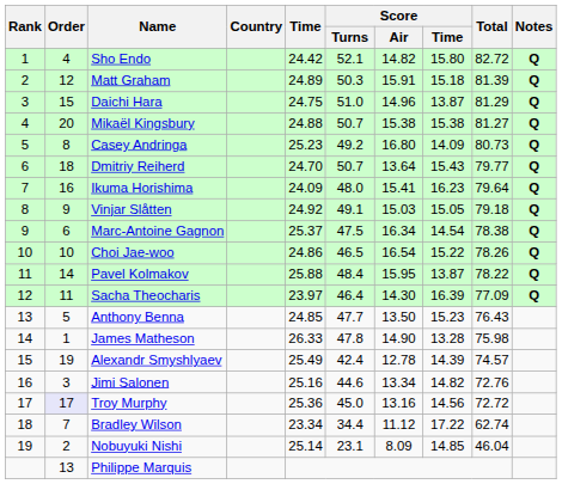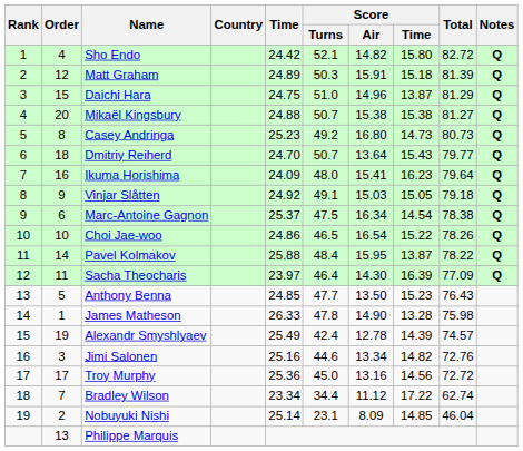 <table class="wikitable sortable" style="text-align:center">
 <tr>
 <th rowspan=2>Rank</th>
 <th rowspan=2>Order</th>
 <th rowspan=2>Name</th>
 <th rowspan=2>Country</th>
 <th rowspan=2>Time</th>
 <th colspan=3>Score</th>
 <th rowspan=2>Total</th>
 <th rowspan=2>Notes</th>
 </tr>
 <tr>
 <th width=50>Turns</th>
 <th width=50>Air</th>
 <th width=50>Time</th>
 </tr>
 <tr bgcolor=#ccffcc>
 <td>1</td>
 <td>4</td>
 <td align=left><a href='#'>Sho Endo</a></td>
 <td align=left></td>
 <td>24.42</td>
 <td>52.1</td>
 <td>14.82</td>
 <td>15.80</td>
 <td>82.72</td>
 <td><strong>Q</strong></td>
 </tr>
 <tr bgcolor=#ccffcc>
 <td>2</td>
 <td>12</td>
 <td align=left><a href='#'>Matt Graham</a></td>
 <td align=left></td>
 <td>24.89</td>
 <td>50.3</td>
 <td>15.91</td>
 <td>15.18</td>
 <td>81.39</td>
 <td><strong>Q</strong></td>
 </tr>
 <tr bgcolor=#ccffcc>
 <td>3</td>
 <td>15</td>
 <td align=left><a href='#'>Daichi Hara</a></td>
 <td align=left></td>
 <td>24.75</td>
 <td>51.0</td>
 <td>14.96</td>
 <td>13.87</td>
 <td>81.29</td>
 <td><strong>Q</strong></td>
 </tr>
 <tr bgcolor=#ccffcc>
 <td>4</td>
 <td>20</td>
 <td align=left><a href='#'>Mikaël Kingsbury</a></td>
 <td align=left></td>
 <td>24.88</td>
 <td>50.7</td>
 <td>15.38</td>
 <td>15.38</td>
 <td>81.27</td>
 <td><strong>Q</strong></td>
 </tr>
 <tr bgcolor=#ccffcc>
 <td>5</td>
 <td>8</td>
 <td align=left><a href='#'>Casey Andringa</a></td>
 <td align=left></td>
 <td>25.23</td>
 <td>49.2</td>
 <td>16.80</td>
-<td>14.09</td>
+<td>14.73</td>
 <td>80.73</td>
 <td><strong>Q</strong></td>
 </tr>
 <tr bgcolor=#ccffcc>
 <td>6</td>
 <td>18</td>
 <td align=left><a href='#'>Dmitriy Reiherd</a></td>
 <td align=left></td>
 <td>24.70</td>
 <td>50.7</td>
 <td>13.64</td>
 <td>15.43</td>
 <td>79.77</td>
 <td><strong>Q</strong></td>
 </tr>
 <tr bgcolor=#ccffcc>
 <td>7</td>
 <td>16</td>
 <td align=left><a href='#'>Ikuma Horishima</a></td>
 <td align=left></td>
 <td>24.09</td>
 <td>48.0</td>
 <td>15.41</td>
 <td>16.23</td>
 <td>79.64</td>
 <td><strong>Q</strong></td>
 </tr>
 <tr bgcolor=#ccffcc>
 <td>8</td>
 <td>9</td>
 <td align=left><a href='#'>Vinjar Slåtten</a></td>
 <td align=left></td>
 <td>24.92</td>
 <td>49.1</td>
 <td>15.03</td>
 <td>15.05</td>
 <td>79.18</td>
 <td><strong>Q</strong></td>
 </tr>
 <tr bgcolor=#ccffcc>
 <td>9</td>
 <td>6</td>
 <td align=left><a href='#'>Marc-Antoine Gagnon</a></td>
 <td align=left></td>
 <td>25.37</td>
 <td>47.5</td>
 <td>16.34</td>
 <td>14.54</td>
 <td>78.38</td>
 <td><strong>Q</strong></td>
 </tr>
 <tr bgcolor=#ccffcc>
 <td>10</td>
 <td>10</td>
 <td align=left><a href='#'>Choi Jae-woo</a></td>
 <td align=left></td>
 <td>24.86</td>
 <td>46.5</td>
 <td>16.54</td>
 <td>15.22</td>
 <td>78.26</td>
 <td><strong>Q</strong></td>
 </tr>
 <tr bgcolor=#ccffcc>
 <td>11</td>
 <td>14</td>
 <td align=left><a href='#'>Pavel Kolmakov</a></td>
 <td align=left></td>
 <td>25.88</td>
 <td>48.4</td>
 <td>15.95</td>
 <td>13.87</td>
 <td>78.22</td>
 <td><strong>Q</strong></td>
 </tr>
 <tr bgcolor=#ccffcc>
 <td>12</td>
 <td>11</td>
 <td align=left><a href='#'>Sacha Theocharis</a></td>
 <td align=left></td>
 <td>23.97</td>
 <td>46.4</td>
 <td>14.30</td>
 <td>16.39</td>
 <td>77.09</td>
 <td><strong>Q</strong></td>
 </tr>
 <tr>
 <td>13</td>
 <td>5</td>
 <td align=left><a href='#'>Anthony Benna</a></td>
 <td align=left></td>
 <td>24.85</td>
 <td>47.7</td>
 <td>13.50</td>
 <td>15.23</td>
 <td>76.43</td>
 <td></td>
 </tr>
 <tr>
 <td>14</td>
 <td>1</td>
 <td align=left><a href='#'>James Matheson</a></td>
 <td align=left></td>
 <td>26.33</td>
 <td>47.8</td>
 <td>14.90</td>
 <td>13.28</td>
 <td>75.98</td>
 <td></td>
 </tr>
 <tr>
 <td>15</td>
 <td>19</td>
 <td align=left><a href='#'>Alexandr Smyshlyaev</a></td>
 <td align=left></td>
 <td>25.49</td>
 <td>42.4</td>
 <td>12.78</td>
 <td>14.39</td>
 <td>74.57</td>
 <td></td>
 </tr>
 <tr>
 <td>16</td>
 <td>3</td>
 <td align=left><a href='#'>Jimi Salonen</a></td>
 <td align=left></td>
 <td>25.16</td>
 <td>44.6</td>
 <td>13.34</td>
 <td>14.82</td>
 <td>72.76</td>
 <td></td>
 </tr>
 <tr>
 <td>17</td>
-<td style="background: lavender;">17</td>
+<td>17</td>
 <td align=left><a href='#'>Troy Murphy</a></td>
 <td align=left></td>
 <td>25.36</td>
 <td>45.0</td>
 <td>13.16</td>
 <td>14.56</td>
 <td>72.72</td>
 <td></td>
 </tr>
 <tr>
 <td>18</td>
 <td>7</td>
 <td align=left><a href='#'>Bradley Wilson</a></td>
 <td align=left></td>
 <td>23.34</td>
 <td>34.4</td>
 <td>11.12</td>
 <td>17.22</td>
 <td>62.74</td>
 <td></td>
 </tr>
 <tr>
 <td>19</td>
 <td>2</td>
 <td align=left><a href='#'>Nobuyuki Nishi</a></td>
 <td align=left></td>
 <td>25.14</td>
 <td>23.1</td>
 <td>8.09</td>
 <td>14.85</td>
 <td>46.04</td>
 <td></td>
 </tr>
 <tr>
 <td></td>
 <td>13</td>
 <td align=left><a href='#'>Philippe Marquis</a></td>
 <td align=left></td>
 <td colspan=5></td>
 <td></td>
 </tr>
 </table>
